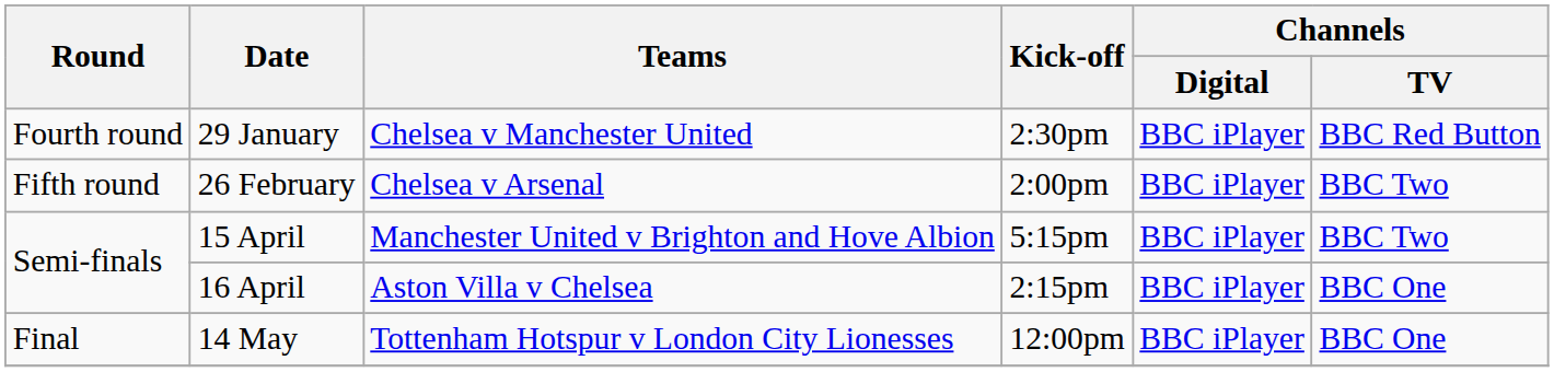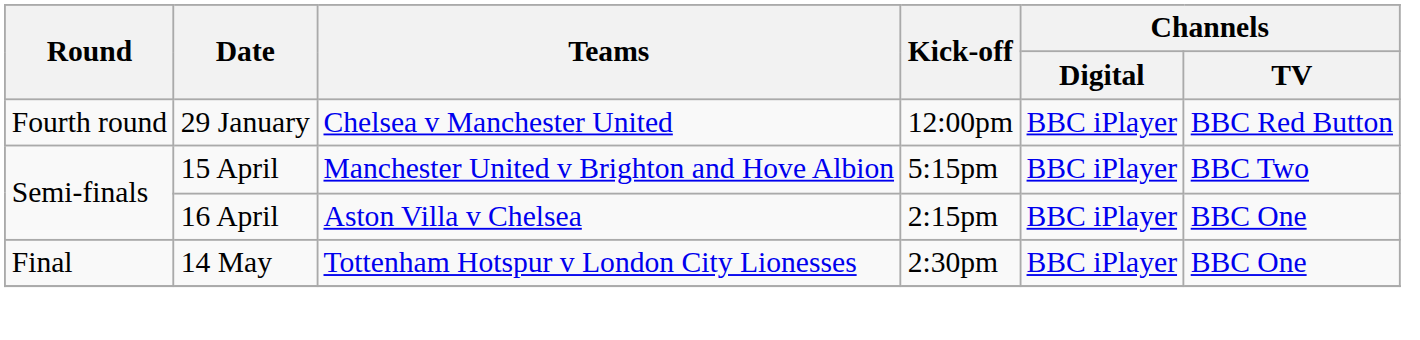 <table class="wikitable">
 <tr>
 <th rowspan=2>Round</th>
 <th rowspan=2>Date</th>
 <th rowspan=2>Teams</th>
 <th rowspan=2>Kick-off</th>
 <th colspan=2>Channels</th>
 </tr>
 <tr>
 <th>Digital</th>
 <th>TV</th>
 </tr>
 <tr>
 <td>Fourth round</td>
 <td>29 January</td>
 <td><a href='#'>Chelsea v Manchester United</a></td>
-<td>2:30pm</td>
+<td>12:00pm</td>
 <td><a href='#'>BBC iPlayer</a></td>
 <td><a href='#'>BBC Red Button</a></td>
-</tr>
-<tr>
-<td>Fifth round</td>
-<td>26 February</td>
-<td><a href='#'>Chelsea v Arsenal</a></td>
-<td>2:00pm</td>
-<td><a href='#'>BBC iPlayer</a></td>
-<td><a href='#'>BBC Two</a></td>
 </tr>
 <tr>
 <td rowspan=2>Semi-finals</td>
 <td>15 April</td>
 <td><a href='#'>Manchester United v Brighton and Hove Albion</a></td>
 <td>5:15pm</td>
 <td><a href='#'>BBC iPlayer</a></td>
 <td><a href='#'>BBC Two</a></td>
 </tr>
 <tr>
 <td>16 April</td>
 <td><a href='#'>Aston Villa v Chelsea</a></td>
 <td>2:15pm</td>
 <td><a href='#'>BBC iPlayer</a></td>
 <td><a href='#'>BBC One</a></td>
 </tr>
 <tr>
 <td>Final</td>
 <td>14 May</td>
 <td><a href='#'>Tottenham Hotspur v London City Lionesses</a></td>
-<td>12:00pm</td>
+<td>2:30pm</td>
 <td><a href='#'>BBC iPlayer</a></td>
 <td><a href='#'>BBC One</a></td>
 </tr>
 <tr>
 </tr>
 </table>
